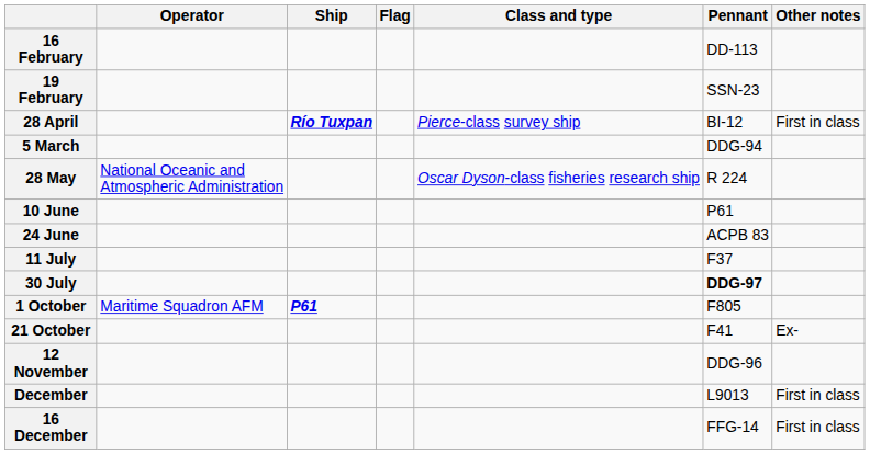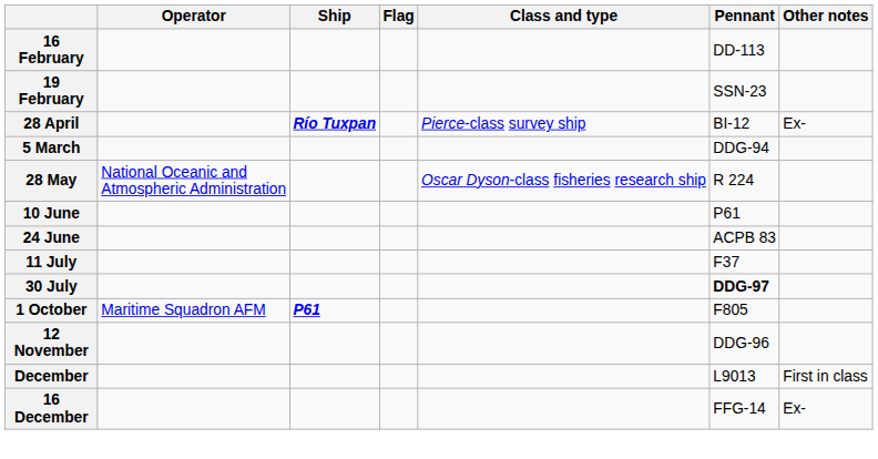 <table Class="wikitable">
 <tr>
 <th width="90"></th>
 <th>Operator</th>
 <th>Ship</th>
 <th>Flag</th>
 <th>Class and type</th>
 <th>Pennant</th>
 <th>Other notes</th>
 </tr>
 <tr ---->
 <th>16 February</th>
 <td></td>
 <td><strong></strong></td>
 <td></td>
 <td></td>
 <td>DD-113</td>
 <td></td>
 </tr>
 <tr ---->
 <th>19 February</th>
 <td></td>
 <td><strong></strong></td>
 <td></td>
 <td></td>
 <td>SSN-23</td>
 <td></td>
 </tr>
 <tr ---->
 <th>28 April</th>
 <td></td>
 <td><strong><a href='#'><em>Río Tuxpan</em></a></strong></td>
 <td></td>
 <td><a href='#'><em>Pierce</em>-class</a> <a href='#'>survey ship</a></td>
 <td>BI-12</td>
-<td>First in class</td>
+<td>Ex-</td>
 </tr>
 <tr ---->
 <th>5 March</th>
 <td></td>
 <td><strong></strong></td>
 <td></td>
 <td></td>
 <td>DDG-94</td>
 <td></td>
 </tr>
 <tr ---->
 <th>28 May</th>
 <td>  <a href='#'>National Oceanic and<br>Atmospheric Administration</a></td>
 <td><strong></strong></td>
 <td></td>
 <td><a href='#'><em>Oscar Dyson</em>-class</a> <a href='#'>fisheries</a> <a href='#'>research ship</a></td>
 <td>R 224</td>
 <td></td>
 </tr>
 <tr ---->
 <th>10 June</th>
 <td></td>
 <td><strong></strong></td>
 <td></td>
 <td></td>
 <td>P61</td>
 <td></td>
 </tr>
 <tr ---->
 <th>24 June</th>
 <td></td>
 <td><strong></strong></td>
 <td></td>
 <td></td>
 <td>ACPB 83</td>
 <td></td>
 </tr>
 <tr ---->
 <th>11 July</th>
 <td></td>
 <td><strong></strong></td>
 <td></td>
 <td></td>
 <td>F37</td>
 <td></td>
 </tr>
 <tr ---->
 <th>30 July</th>
 <td></td>
 <td><strong></strong></td>
 <td></td>
 <td></td>
 <td><strong>DDG-97</strong></td>
 <td></td>
 </tr>
 <tr ---->
 <th>1 October</th>
 <td> <a href='#'>Maritime Squadron AFM</a></td>
 <td><strong><a href='#'><em>P61</em></a></strong></td>
 <td></td>
 <td></td>
 <td>F805</td>
 <td></td>
 </tr>
 <tr ---->
-<th>21 October</th>
-<td></td>
-<td><strong></strong></td>
-<td></td>
-<td></td>
-<td>F41</td>
-<td>Ex-</td>
-</tr>
-<tr ---->
 <th>12 November</th>
 <td></td>
 <td><strong></strong></td>
 <td></td>
 <td></td>
 <td>DDG-96</td>
 <td></td>
 </tr>
 <tr ---->
 <th>December</th>
 <td></td>
 <td><strong></strong></td>
 <td></td>
 <td></td>
 <td>L9013</td>
 <td>First in class</td>
 </tr>
 <tr ---->
 <th>16 December</th>
 <td></td>
 <td><strong></strong></td>
 <td></td>
 <td></td>
 <td>FFG-14</td>
-<td>First in class</td>
+<td>Ex-</td>
 </tr>
 </table>
